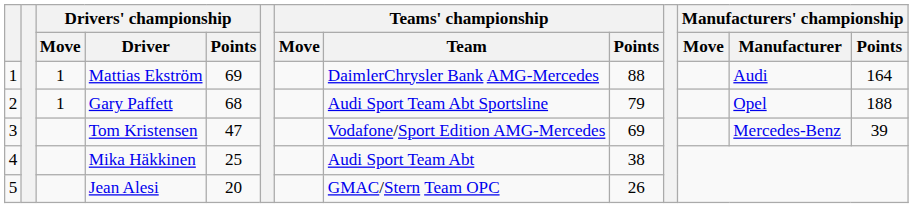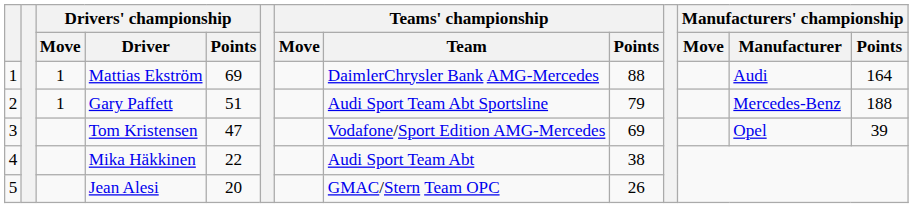 <table class="wikitable" style="font-size:85%;">
 <tr>
 <th rowspan="2"></th>
 <th rowspan="7" style="width:5px;"></th>
 <th colspan="3">Drivers' championship</th>
 <th rowspan="7" style="width:5px;"></th>
 <th colspan="3" nowrap>Teams' championship</th>
 <th rowspan="7" style="width:5px;"></th>
 <th colspan="3" nowrap>Manufacturers' championship</th>
 </tr>
 <tr>
 <th>Move</th>
 <th>Driver</th>
 <th>Points</th>
 <th>Move</th>
 <th>Team</th>
 <th>Points</th>
 <th>Move</th>
 <th>Manufacturer</th>
 <th>Points</th>
 </tr>
 <tr>
 <td align="center">1</td>
 <td align="center"> 1</td>
 <td> <a href='#'>Mattias Ekström</a></td>
 <td align="center">69</td>
 <td align="center"></td>
 <td> <a href='#'>DaimlerChrysler Bank</a> <a href='#'>AMG-Mercedes</a></td>
 <td align="center">88</td>
 <td align="center"></td>
 <td> <a href='#'>Audi</a></td>
 <td align="center">164</td>
 </tr>
 <tr>
 <td align="center">2</td>
 <td align="center"> 1</td>
 <td> <a href='#'>Gary Paffett</a></td>
-<td align="center">68</td>
+<td align="center">51</td>
 <td align="center"></td>
 <td> <a href='#'>Audi Sport Team Abt Sportsline</a></td>
 <td align="center">79</td>
 <td align="center"></td>
-<td> <a href='#'>Opel</a></td>
+<td> <a href='#'>Mercedes-Benz</a></td>
 <td align="center">188</td>
 </tr>
 <tr>
 <td align="center">3</td>
 <td align="center"></td>
 <td> <a href='#'>Tom Kristensen</a></td>
 <td align="center">47</td>
 <td align="center"></td>
 <td> <a href='#'>Vodafone</a>/<a href='#'>Sport Edition AMG-Mercedes</a></td>
 <td align="center">69</td>
 <td align="center"></td>
-<td> <a href='#'>Mercedes-Benz</a></td>
+<td> <a href='#'>Opel</a></td>
 <td align="center">39</td>
 </tr>
 <tr>
 <td align="center">4</td>
 <td align="center"></td>
 <td> <a href='#'>Mika Häkkinen</a></td>
-<td align="center">25</td>
+<td align="center">22</td>
 <td align="center"></td>
 <td> <a href='#'>Audi Sport Team Abt</a></td>
 <td align="center">38</td>
 </tr>
 <tr>
 <td align="center">5</td>
 <td align="center"></td>
 <td> <a href='#'>Jean Alesi</a></td>
 <td align="center">20</td>
 <td align="center"></td>
 <td> <a href='#'>GMAC</a>/<a href='#'>Stern</a> <a href='#'>Team OPC</a></td>
 <td align="center">26</td>
 </tr>
 </table>
